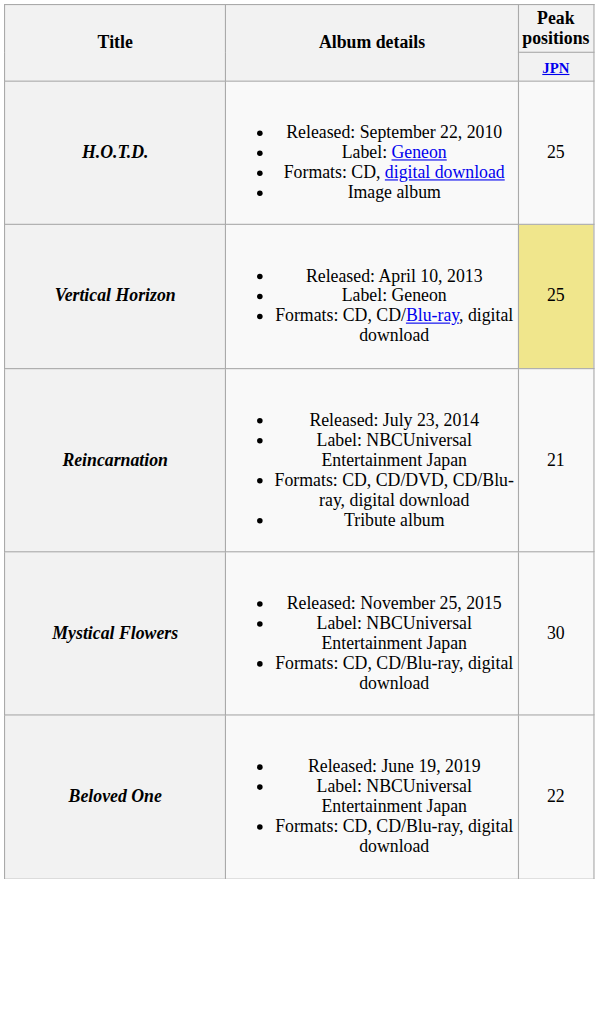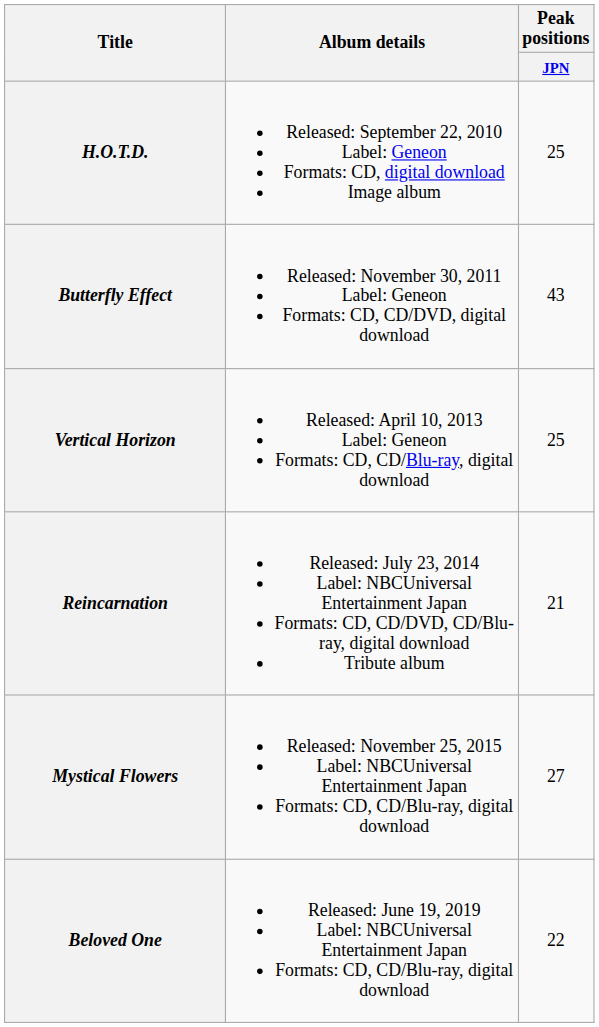 <table class="wikitable plainrowheaders" style="text-align:center;">
 <tr>
 <th style="width:12em;" rowspan="2">Title</th>
 <th style="width:16em;" rowspan="2">Album details</th>
 <th>Peak positions</th>
 </tr>
 <tr>
 <th style="width:2.5em;"><small><a href='#'>JPN</a></small><br></th>
 </tr>
 <tr>
 <th scope="row"><em>H.O.T.D.</em></th>
 <td><br><ul><li>Released: September 22, 2010 </li><li>Label: <a href='#'>Geneon</a></li><li>Formats: CD, <a href='#'>digital download</a></li><li>Image album</li></ul></td>
 <td>25</td>
 </tr>
 <tr>
+<th scope="row"><em>Butterfly Effect</em></th>
+<td><br><ul><li>Released: November 30, 2011 </li><li>Label: Geneon</li><li>Formats: CD, CD/DVD, digital download</li></ul></td>
+<td>43</td>
+</tr>
+<tr>
 <th scope="row"><em>Vertical Horizon</em></th>
 <td><br><ul><li>Released: April 10, 2013 </li><li>Label: Geneon</li><li>Formats: CD, CD/<a href='#'>Blu-ray</a>, digital download</li></ul></td>
-<td style="background: khaki;">25</td>
+<td>25</td>
 </tr>
 <tr>
 <th scope="row"><em>Reincarnation</em></th>
 <td><br><ul><li>Released: July 23, 2014 </li><li>Label: NBCUniversal Entertainment Japan</li><li>Formats: CD, CD/DVD, CD/Blu-ray, digital download</li><li>Tribute album</li></ul></td>
 <td>21</td>
 </tr>
 <tr>
 <th scope= "row"><em>Mystical Flowers</em></th>
 <td><br><ul><li>Released: November 25, 2015 </li><li>Label: NBCUniversal Entertainment Japan</li><li>Formats: CD, CD/Blu-ray, digital download</li></ul></td>
-<td>30</td>
+<td>27</td>
 </tr>
 <tr>
 <th scope= "row"><em>Beloved One</em></th>
 <td><br><ul><li>Released: June 19, 2019 </li><li>Label: NBCUniversal Entertainment Japan</li><li>Formats: CD, CD/Blu-ray, digital download</li></ul></td>
 <td>22</td>
 </tr>
 </table>
